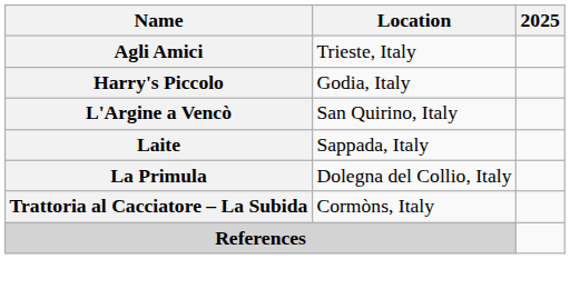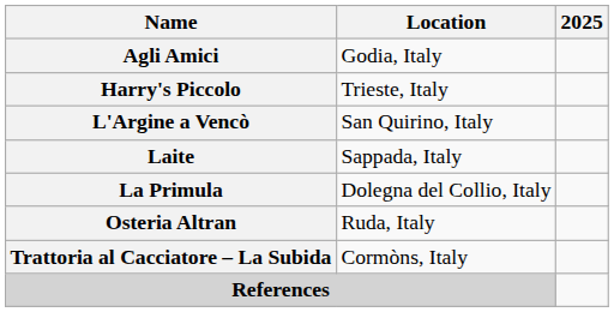 <table class="wikitable sortable plainrowheaders" style="text-align:left;">
 <tr>
 <th scope="col">Name</th>
 <th scope="col">Location</th>
 <th scope="col">2025</th>
 </tr>
 <tr>
 <th scope="row">Agli Amici</th>
-<td>Trieste, Italy</td>
+<td>Godia, Italy</td>
 <td></td>
 </tr>
 <tr>
 <th scope="row">Harry's Piccolo</th>
-<td>Godia, Italy</td>
+<td>Trieste, Italy</td>
 <td></td>
 </tr>
 <tr>
 <th scope="row">L'Argine a Vencò</th>
 <td>San Quirino, Italy</td>
 <td></td>
 </tr>
 <tr>
 <th scope="row">Laite</th>
 <td>Sappada, Italy</td>
 <td></td>
 </tr>
 <tr>
 <th scope="row">La Primula</th>
 <td>Dolegna del Collio, Italy</td>
 <td></td>
 </tr>
 <tr>
+<th scope="row">Osteria Altran</th>
+<td>Ruda, Italy</td>
+<td></td>
+</tr>
+<tr>
 <th scope="row">Trattoria al Cacciatore – La Subida</th>
 <td>Cormòns, Italy</td>
 <td></td>
 </tr>
 <tr>
 <th colspan="2" style="text-align: center; background: lightgray;">References</th>
 <td style="text-align: center;"></td>
 </tr>
 </table>
